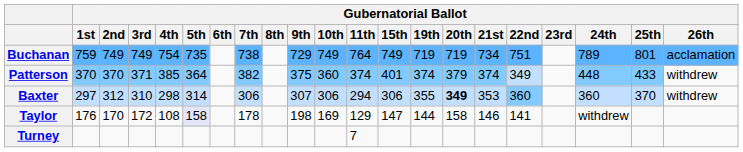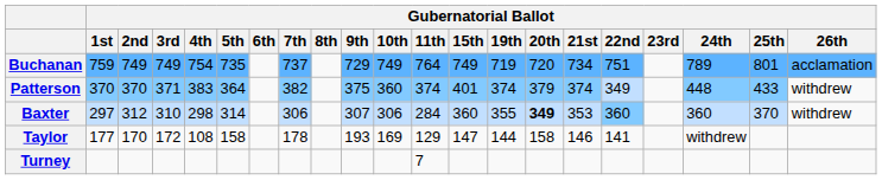 <table class="wikitable collapsible collapsed">
 <tr>
 <th></th>
 <th style="text-align:center" colspan="20"><strong>Gubernatorial Ballot</strong></th>
 </tr>
 <tr>
 <th></th>
 <th>1st</th>
 <th>2nd</th>
 <th>3rd</th>
 <th>4th</th>
 <th>5th</th>
 <th>6th</th>
 <th>7th</th>
 <th>8th</th>
 <th>9th</th>
 <th>10th</th>
 <th>11th</th>
 <th>15th</th>
 <th>19th</th>
 <th>20th</th>
 <th>21st</th>
 <th>22nd</th>
 <th>23rd</th>
 <th>24th</th>
 <th>25th</th>
 <th>26th</th>
 </tr>
 <tr>
 <th><a href='#'>Buchanan</a></th>
 <td style="background:#5cb3ff">759</td>
 <td style="background:#5cb3ff">749</td>
 <td style="background:#5cb3ff">749</td>
 <td style="background:#5cb3ff">754</td>
 <td style="background:#5cb3ff">735</td>
 <td></td>
-<td style="background:#5cb3ff">738</td>
+<td style="background:#5cb3ff">737</td>
 <td></td>
 <td style="background:#5cb3ff">729</td>
 <td style="background:#5cb3ff">749</td>
 <td style="background:#5cb3ff">764</td>
 <td style="background:#5cb3ff">749</td>
 <td style="background:#5cb3ff">719</td>
-<td style="background:#5cb3ff">719</td>
+<td style="background:#5cb3ff">720</td>
 <td style="background:#5cb3ff">734</td>
 <td style="background:#5cb3ff">751</td>
 <td></td>
 <td style="background:#5cb3ff">789</td>
 <td style="background:#5cb3ff">801</td>
 <td style="background:#5cb3ff">acclamation</td>
 </tr>
 <tr>
 <th><a href='#'>Patterson</a></th>
 <td style="background:#82caff">370</td>
 <td style="background:#82caff">370</td>
 <td style="background:#82caff">371</td>
-<td style="background:#82caff">385</td>
+<td style="background:#82caff">383</td>
 <td style="background:#82caff">364</td>
 <td></td>
 <td style="background:#82caff">382</td>
 <td></td>
 <td style="background:#82caff">375</td>
 <td style="background:#82caff">360</td>
 <td style="background:#82caff">374</td>
 <td style="background:#82caff">401</td>
 <td style="background:#82caff">374</td>
 <td style="background:#82caff">379</td>
 <td style="background:#82caff">374</td>
 <td style="background:#c2dfff">349</td>
 <td></td>
 <td style="background:#82caff">448</td>
 <td style="background:#82caff">433</td>
 <td>withdrew</td>
 </tr>
 <tr>
 <th><a href='#'>Baxter</a></th>
 <td style="background:#c2dfff">297</td>
 <td style="background:#c2dfff">312</td>
 <td style="background:#c2dfff">310</td>
 <td style="background:#c2dfff">298</td>
 <td style="background:#c2dfff">314</td>
 <td></td>
 <td style="background:#c2dfff">306</td>
 <td></td>
 <td style="background:#c2dfff">307</td>
 <td style="background:#c2dfff">306</td>
-<td style="background:#c2dfff">294</td>
-<td style="background:#c2dfff">306</td>
+<td style="background:#c2dfff">284</td>
+<td style="background:#c2dfff">360</td>
 <td style="background:#c2dfff">355</td>
 <td style="background:#c2dfff"><strong>349</strong></td>
 <td style="background:#c2dfff">353</td>
 <td style="background:#82caff">360</td>
 <td></td>
 <td style="background:#c2dfff">360</td>
 <td style="background:#c2dfff">370</td>
 <td>withdrew</td>
 </tr>
 <tr>
 <th><a href='#'>Taylor</a></th>
-<td>176</td>
+<td>177</td>
 <td>170</td>
 <td>172</td>
 <td>108</td>
-<td style="background: lavender;">158</td>
+<td>158</td>
 <td></td>
 <td>178</td>
 <td></td>
-<td>198</td>
+<td>193</td>
 <td>169</td>
 <td>129</td>
 <td>147</td>
 <td>144</td>
 <td>158</td>
 <td>146</td>
 <td>141</td>
 <td></td>
 <td>withdrew</td>
 <td></td>
 <td></td>
 </tr>
 <tr>
 <th><a href='#'>Turney</a></th>
 <td></td>
 <td></td>
 <td></td>
 <td></td>
 <td></td>
 <td></td>
 <td></td>
 <td></td>
 <td></td>
 <td></td>
 <td>7</td>
 <td></td>
 <td></td>
 <td></td>
 <td></td>
 <td></td>
 <td></td>
 <td></td>
 <td></td>
 <td></td>
 </tr>
 </table>
